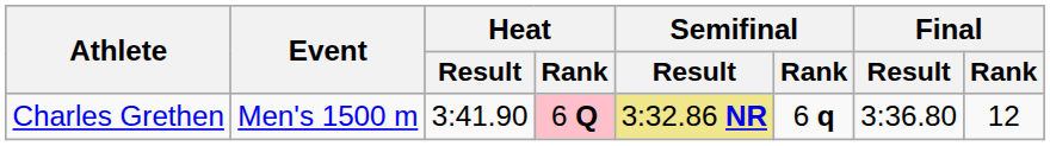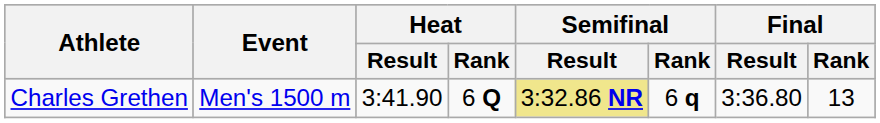 <table class="wikitable" style="font-size:90%">
 <tr>
 <th rowspan="2">Athlete</th>
 <th rowspan="2">Event</th>
 <th colspan="2">Heat</th>
 <th colspan="2">Semifinal</th>
 <th colspan="2">Final</th>
 </tr>
 <tr style="font-size:95%">
 <th>Result</th>
 <th>Rank</th>
 <th>Result</th>
 <th>Rank</th>
 <th>Result</th>
 <th>Rank</th>
 </tr>
 <tr align=center>
 <td align=left><a href='#'>Charles Grethen</a></td>
 <td align=left><a href='#'>Men's 1500 m</a></td>
 <td>3:41.90</td>
-<td style="background: pink;">6 <strong>Q</strong></td>
+<td>6 <strong>Q</strong></td>
 <td style="background: khaki;">3:32.86 <strong><a href='#'>NR</a></strong></td>
 <td>6 <strong>q</strong></td>
 <td>3:36.80</td>
-<td>12</td>
+<td>13</td>
 </tr>
 </table>
